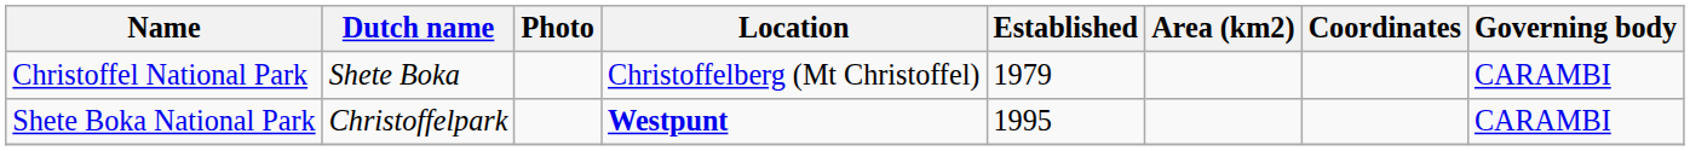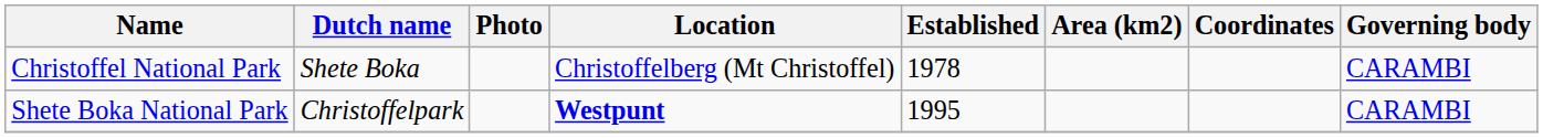 <table class="wikitable sortable">
 <tr>
 <th>Name</th>
 <th><a href='#'>Dutch name</a></th>
 <th>Photo</th>
 <th>Location</th>
 <th>Established</th>
 <th>Area (km2)</th>
 <th>Coordinates</th>
 <th>Governing body</th>
 </tr>
 <tr>
 <td><a href='#'>Christoffel National Park</a></td>
 <td><em>Shete Boka</em></td>
 <td></td>
 <td><a href='#'>Christoffelberg</a> (Mt Christoffel)</td>
-<td>1979</td>
+<td>1978</td>
 <td></td>
 <td></td>
 <td><a href='#'>CARAMBI</a></td>
 </tr>
 <tr>
 <td><a href='#'>Shete Boka National Park</a></td>
 <td><em>Christoffelpark</em></td>
 <td></td>
 <td><strong><a href='#'>Westpunt</a></strong></td>
 <td>1995</td>
 <td></td>
 <td></td>
 <td><a href='#'>CARAMBI</a></td>
 </tr>
 <tr>
 </tr>
 </table>
